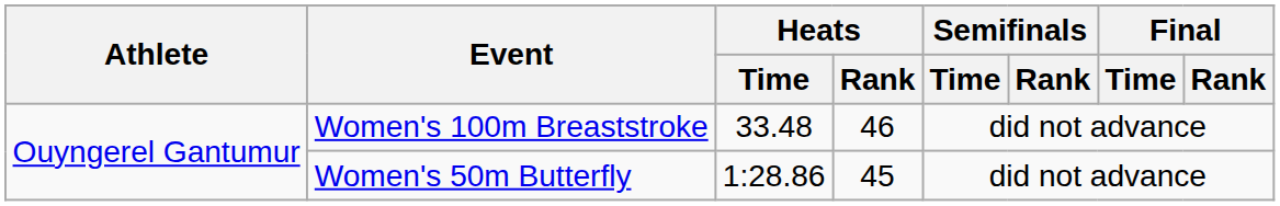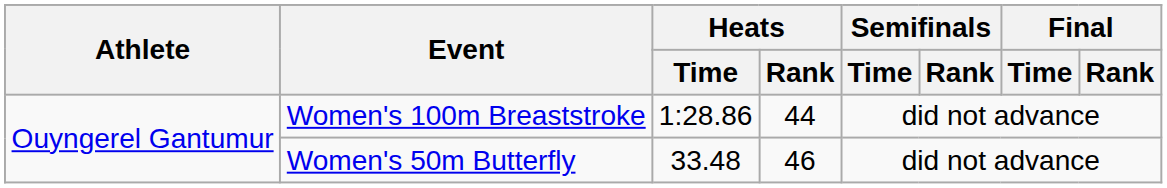 <table class=wikitable style="font-size:90%">
 <tr>
 <th rowspan="2">Athlete</th>
 <th rowspan="2">Event</th>
 <th colspan="2">Heats</th>
 <th colspan="2">Semifinals</th>
 <th colspan="2">Final</th>
 </tr>
 <tr>
 <th>Time</th>
 <th>Rank</th>
 <th>Time</th>
 <th>Rank</th>
 <th>Time</th>
 <th>Rank</th>
 </tr>
 <tr>
 <td rowspan="2"><a href='#'>Ouyngerel Gantumur</a></td>
 <td><a href='#'>Women's 100m Breaststroke</a></td>
+<td align=center>1:28.86</td>
+<td align=center>44</td>
+<td align=center colspan=4>did not advance</td>
+</tr>
+<tr>
+<td><a href='#'>Women's 50m Butterfly</a></td>
 <td align=center>33.48</td>
 <td align=center>46</td>
 <td align=center colspan=4>did not advance</td>
 </tr>
-<tr>
-<td><a href='#'>Women's 50m Butterfly</a></td>
-<td align=center>1:28.86</td>
-<td align=center>45</td>
-<td align=center colspan=4>did not advance</td>
-</tr>
 </table>
